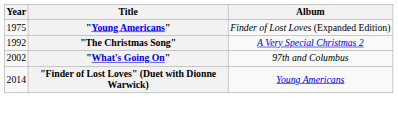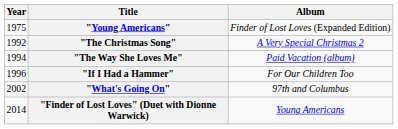 <table class="wikitable plainrowheaders" style="text-align:center;">
 <tr>
 <th scope="col" style="width:1em;">Year</th>
 <th scope="col" style="width:20em;">Title</th>
 <th scope="col">Album</th>
 </tr>
 <tr>
 <td>1975</td>
 <th scope="row">"<a href='#'>Young Americans</a>"</th>
 <td><em>Finder of Lost Loves</em> (Expanded Edition)</td>
 </tr>
 <tr>
 <td>1992</td>
 <th scope="row">"The Christmas Song"</th>
 <td><em><a href='#'>A Very Special Christmas 2</a></em></td>
 </tr>
 <tr>
+<td>1994</td>
+<th scope="row">"The Way She Loves Me"</th>
+<td><em><a href='#'>Paid Vacation (album)</a></em></td>
+</tr>
+<tr>
+<td>1996</td>
+<th scope="row">"If I Had a Hammer"</th>
+<td><em>For Our Children Too</em></td>
+</tr>
+<tr>
 <td>2002</td>
 <th scope="row">"<a href='#'>What's Going On</a>"</th>
 <td><em>97th and Columbus</em></td>
 </tr>
 <tr>
 <td>2014</td>
 <th scope="row">"Finder of Lost Loves" (Duet with Dionne Warwick)</th>
 <td><em><a href='#'>Young Americans</a></em></td>
 </tr>
 </table>
